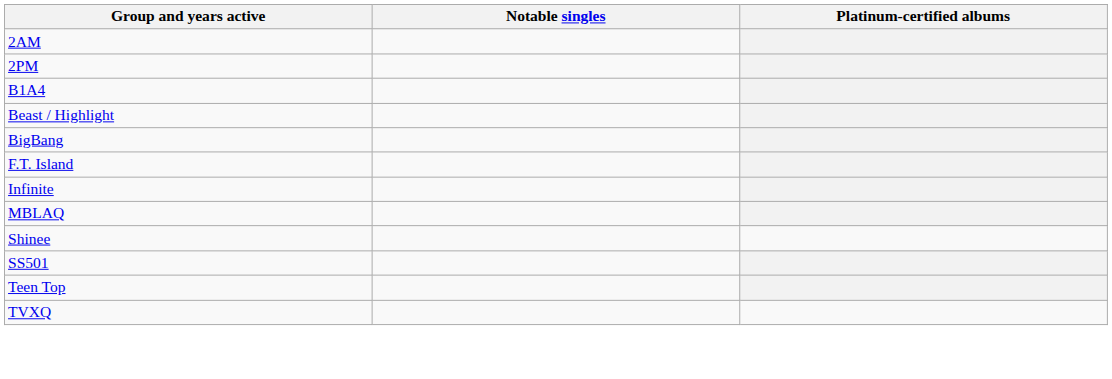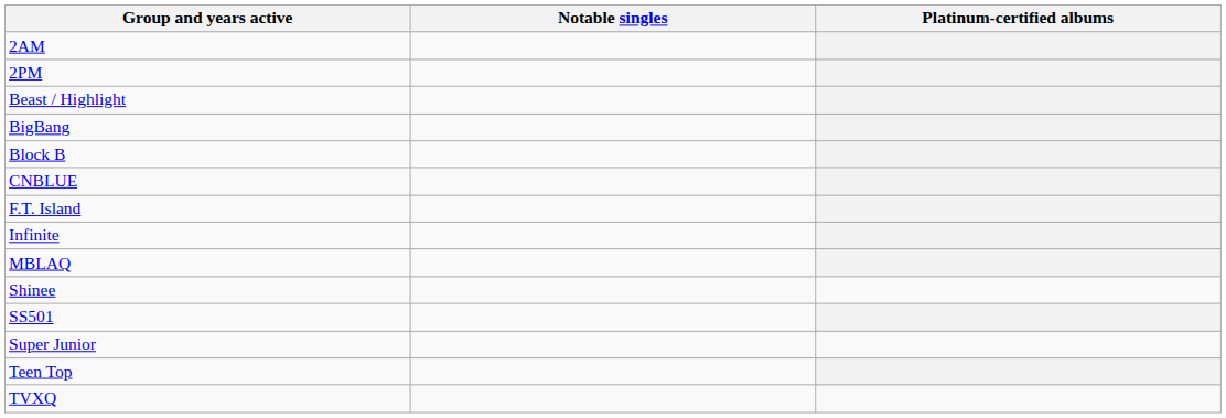 <table class="wikitable" style="width:90%">
 <tr>
 <th style="width:30%">Group and years active</th>
 <th style="width:30%">Notable <a href='#'>singles</a></th>
 <th style="width:30%">Platinum-certified albums</th>
 </tr>
 <tr>
 <td><a href='#'>2AM</a> </td>
 <td></td>
 <th></th>
 </tr>
 <tr>
 <td><a href='#'>2PM</a> </td>
 <td></td>
 <th></th>
 </tr>
 <tr>
-<td><a href='#'>B1A4</a> </td>
-<td></td>
-<th></th>
-</tr>
-<tr>
 <td><a href='#'>Beast / Highlight</a> </td>
 <td></td>
 <th></th>
 </tr>
 <tr>
 <td><a href='#'>BigBang</a> </td>
+<td></td>
+<th></th>
+</tr>
+<tr>
+<td><a href='#'>Block B</a> </td>
+<td></td>
+<th></th>
+</tr>
+<tr>
+<td><a href='#'>CNBLUE</a> </td>
 <td></td>
 <th></th>
 </tr>
 <tr>
 <td><a href='#'>F.T. Island</a> </td>
 <td></td>
 <th></th>
 </tr>
 <tr>
 <td><a href='#'>Infinite</a> </td>
 <td></td>
 <th></th>
 </tr>
 <tr>
 <td><a href='#'>MBLAQ</a> </td>
 <td></td>
 <th></th>
 </tr>
 <tr>
 <td><a href='#'>Shinee</a> </td>
 <td></td>
 <td></td>
 </tr>
 <tr>
 <td><a href='#'>SS501</a> </td>
 <td></td>
 <th></th>
 </tr>
 <tr>
+<td><a href='#'>Super Junior</a> </td>
+<td></td>
+<td></td>
+</tr>
+<tr>
 <td><a href='#'>Teen Top</a> </td>
 <td></td>
 <th></th>
 </tr>
 <tr>
 <td><a href='#'>TVXQ</a> </td>
 <td></td>
 <td></td>
 </tr>
 </table>
